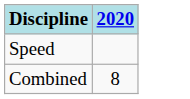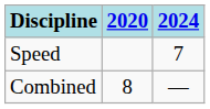 <table class="wikitable" style="text-align: center;">
 <tr>
 <th style="background: #b0e0e6;">Discipline</th>
 <th style="background: #b0e0e6;"><a href='#'>2020</a></th>
+<th style="background: #b0e0e6;"><a href='#'>2024</a></th>
 </tr>
 <tr>
 <td align="left">Speed</td>
 <td></td>
+<td>7</td>
 </tr>
 <tr>
 <td align="left">Combined</td>
 <td>8</td>
+<td>—</td>
 </tr>
 </table>
